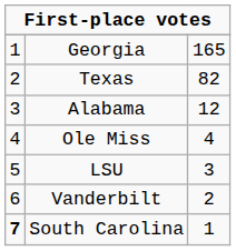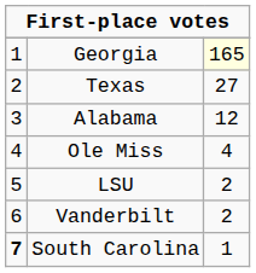 <table class="wikitable">
 <tr align="center">
 <td align="center" Colspan="3"><strong>First-place votes</strong></td>
 </tr>
 <tr align="center">
 </tr>
 <tr align="center">
 <td>1</td>
 <td>Georgia</td>
-<td>165</td>
+<td style="background: lightyellow;">165</td>
 </tr>
 <tr align="center">
 <td>2</td>
 <td>Texas</td>
-<td>82</td>
+<td>27</td>
 </tr>
 <tr align="center">
 <td>3</td>
 <td>Alabama</td>
 <td>12</td>
 </tr>
 <tr align="center">
 <td>4</td>
 <td>Ole Miss</td>
 <td>4</td>
 </tr>
 <tr align="center">
 <td>5</td>
 <td>LSU</td>
-<td>3</td>
+<td>2</td>
 </tr>
 <tr align="center">
 <td>6</td>
 <td>Vanderbilt</td>
 <td>2</td>
 </tr>
 <tr align="center">
 <td><strong>7</strong></td>
 <td>South Carolina</td>
 <td>1</td>
 </tr>
 </table>
